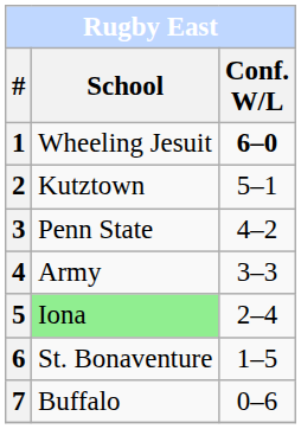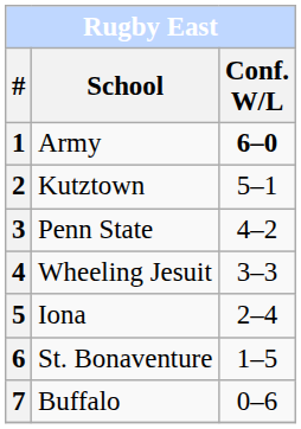 <table class="wikitable sortable collapsible collapsed">
 <tr>
 <th colspan=3 style="background:#BFD7FF; color:white">Rugby East</th>
 </tr>
 <tr>
 <th>#</th>
 <th>School</th>
 <th>Conf. <br> W/L</th>
 </tr>
 <tr>
 <th>1</th>
-<td>Wheeling Jesuit</td>
+<td>Army</td>
 <td align="center"><strong>6–0</strong></td>
 </tr>
 <tr>
 <th>2</th>
 <td>Kutztown</td>
 <td align="center">5–1</td>
 </tr>
 <tr>
 <th>3</th>
 <td>Penn State</td>
 <td align="center">4–2</td>
 </tr>
 <tr>
 <th>4</th>
-<td>Army</td>
+<td>Wheeling Jesuit</td>
 <td align="center">3–3</td>
 </tr>
 <tr>
 <th>5</th>
-<td style="background: lightgreen;">Iona</td>
+<td>Iona</td>
 <td align="center">2–4</td>
 </tr>
 <tr>
 <th>6</th>
 <td>St. Bonaventure</td>
 <td align="center">1–5</td>
 </tr>
 <tr>
 <th>7</th>
 <td>Buffalo</td>
 <td align="center">0–6</td>
 </tr>
 <tr>
 </tr>
 </table>
